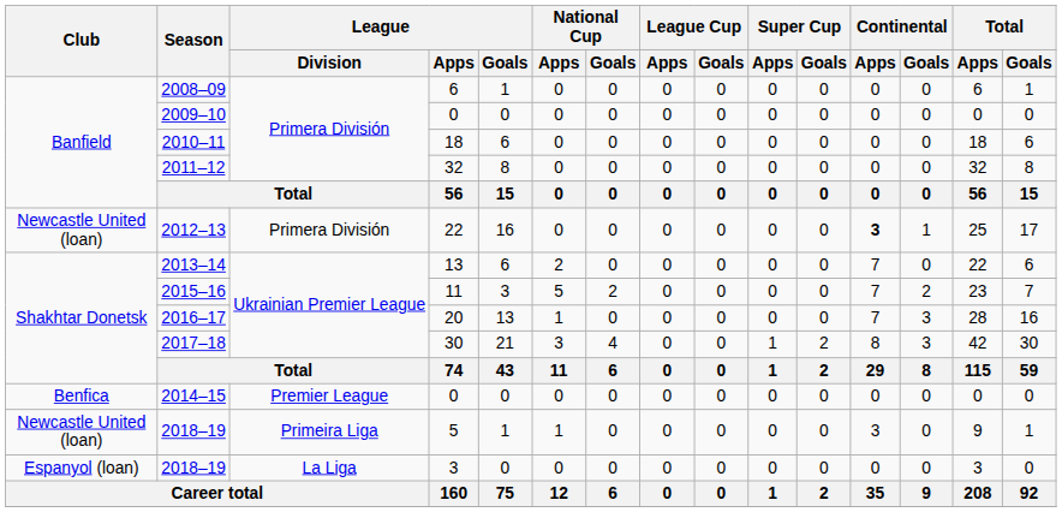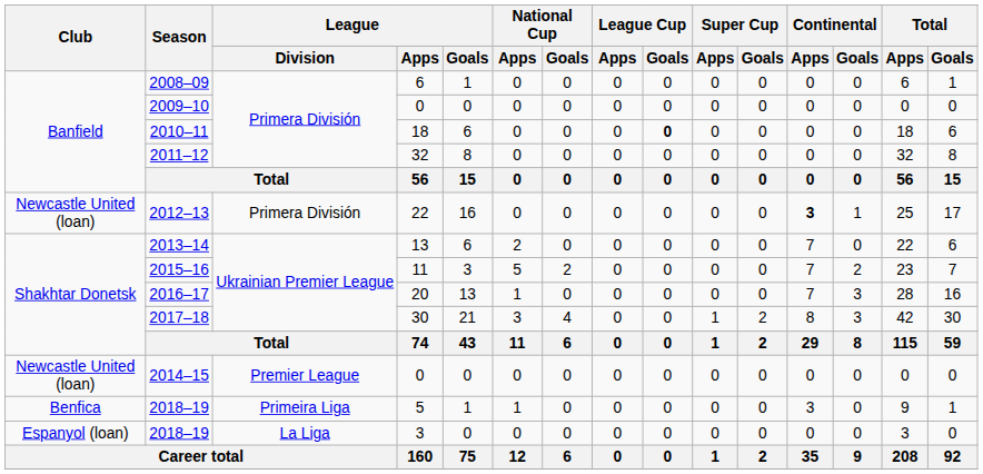 <table class="wikitable" style="text-align:center">
 <tr>
 <th rowspan=2 width=140>Club</th>
 <th rowspan=2>Season</th>
 <th colspan=3>League</th>
 <th colspan=2>National Cup</th>
 <th colspan=2>League Cup</th>
 <th colspan=2>Super Cup</th>
 <th colspan=2>Continental</th>
 <th colspan=2>Total</th>
 </tr>
 <tr>
 <th>Division</th>
 <th width=40>Apps</th>
 <th width=40>Goals</th>
 <th width=45>Apps</th>
 <th width=45>Goals</th>
 <th width=45>Apps</th>
 <th width=45>Goals</th>
 <th width=40>Apps</th>
 <th width=40>Goals</th>
 <th width=40>Apps</th>
 <th width=40>Goals</th>
 <th width=40>Apps</th>
 <th width=40>Goals</th>
 </tr>
 <tr>
 <td rowspan=5><a href='#'>Banfield</a></td>
 <td><a href='#'>2008–09</a></td>
 <td rowspan=4><a href='#'>Primera División</a></td>
 <td>6</td>
 <td>1</td>
 <td>0</td>
 <td>0</td>
 <td>0</td>
 <td>0</td>
 <td>0</td>
 <td>0</td>
 <td>0</td>
 <td>0</td>
 <td>6</td>
 <td>1</td>
 </tr>
 <tr>
 <td><a href='#'>2009–10</a></td>
 <td>0</td>
 <td>0</td>
 <td>0</td>
 <td>0</td>
 <td>0</td>
 <td>0</td>
 <td>0</td>
 <td>0</td>
 <td>0</td>
 <td>0</td>
 <td>0</td>
 <td>0</td>
 </tr>
 <tr>
 <td><a href='#'>2010–11</a></td>
 <td>18</td>
 <td>6</td>
 <td>0</td>
 <td>0</td>
 <td>0</td>
-<td>0</td>
+<td><strong>0</strong></td>
 <td>0</td>
 <td>0</td>
 <td>0</td>
 <td>0</td>
 <td>18</td>
 <td>6</td>
 </tr>
 <tr>
 <td><a href='#'>2011–12</a></td>
 <td>32</td>
 <td>8</td>
 <td>0</td>
 <td>0</td>
 <td>0</td>
 <td>0</td>
 <td>0</td>
 <td>0</td>
 <td>0</td>
 <td>0</td>
 <td>32</td>
 <td>8</td>
 </tr>
 <tr>
 <th colspan=2>Total</th>
 <th>56</th>
 <th>15</th>
 <th>0</th>
 <th>0</th>
 <th>0</th>
 <th>0</th>
 <th>0</th>
 <th>0</th>
 <th>0</th>
 <th>0</th>
 <th>56</th>
 <th>15</th>
 </tr>
 <tr>
 <td><a href='#'>Newcastle United</a> (loan)</td>
 <td><a href='#'>2012–13</a></td>
 <td>Primera División</td>
 <td>22</td>
 <td>16</td>
 <td>0</td>
 <td>0</td>
 <td>0</td>
 <td>0</td>
 <td>0</td>
 <td>0</td>
 <td><strong>3</strong></td>
 <td>1</td>
 <td>25</td>
 <td>17</td>
 </tr>
 <tr>
 <td rowspan=5><a href='#'>Shakhtar Donetsk</a></td>
 <td><a href='#'>2013–14</a></td>
 <td rowspan=4><a href='#'>Ukrainian Premier League</a></td>
 <td>13</td>
 <td>6</td>
 <td>2</td>
 <td>0</td>
 <td>0</td>
 <td>0</td>
 <td>0</td>
 <td>0</td>
 <td>7</td>
 <td>0</td>
 <td>22</td>
 <td>6</td>
 </tr>
 <tr>
 <td><a href='#'>2015–16</a></td>
 <td>11</td>
 <td>3</td>
 <td>5</td>
 <td>2</td>
 <td>0</td>
 <td>0</td>
 <td>0</td>
 <td>0</td>
 <td>7</td>
 <td>2</td>
 <td>23</td>
 <td>7</td>
 </tr>
 <tr>
 <td><a href='#'>2016–17</a></td>
 <td>20</td>
 <td>13</td>
 <td>1</td>
 <td>0</td>
 <td>0</td>
 <td>0</td>
 <td>0</td>
 <td>0</td>
 <td>7</td>
 <td>3</td>
 <td>28</td>
 <td>16</td>
 </tr>
 <tr>
 <td><a href='#'>2017–18</a></td>
 <td>30</td>
 <td>21</td>
 <td>3</td>
 <td>4</td>
 <td>0</td>
 <td>0</td>
 <td>1</td>
 <td>2</td>
 <td>8</td>
 <td>3</td>
 <td>42</td>
 <td>30</td>
 </tr>
 <tr>
 <th colspan=2>Total</th>
 <th>74</th>
 <th>43</th>
 <th>11</th>
 <th>6</th>
 <th>0</th>
 <th>0</th>
 <th>1</th>
 <th>2</th>
 <th>29</th>
 <th>8</th>
 <th>115</th>
 <th>59</th>
 </tr>
 <tr>
-<td><a href='#'>Benfica</a></td>
+<td><a href='#'>Newcastle United</a> (loan)</td>
 <td><a href='#'>2014–15</a></td>
 <td><a href='#'>Premier League</a></td>
 <td>0</td>
 <td>0</td>
 <td>0</td>
 <td>0</td>
 <td>0</td>
 <td>0</td>
 <td>0</td>
 <td>0</td>
 <td>0</td>
 <td>0</td>
 <td>0</td>
 <td>0</td>
 </tr>
 <tr>
-<td><a href='#'>Newcastle United</a> (loan)</td>
+<td><a href='#'>Benfica</a></td>
 <td><a href='#'>2018–19</a></td>
 <td><a href='#'>Primeira Liga</a></td>
 <td>5</td>
 <td>1</td>
 <td>1</td>
 <td>0</td>
 <td>0</td>
 <td>0</td>
 <td>0</td>
 <td>0</td>
 <td>3</td>
 <td>0</td>
 <td>9</td>
 <td>1</td>
 </tr>
 <tr>
 <td><a href='#'>Espanyol</a> (loan)</td>
 <td><a href='#'>2018–19</a></td>
 <td><a href='#'>La Liga</a></td>
 <td>3</td>
 <td>0</td>
 <td>0</td>
 <td>0</td>
 <td>0</td>
 <td>0</td>
 <td>0</td>
 <td>0</td>
 <td>0</td>
 <td>0</td>
 <td>3</td>
 <td>0</td>
 </tr>
 <tr>
 <th colspan=3>Career total</th>
 <th>160</th>
 <th>75</th>
 <th>12</th>
 <th>6</th>
 <th>0</th>
 <th>0</th>
 <th>1</th>
 <th>2</th>
 <th>35</th>
 <th>9</th>
 <th>208</th>
 <th>92</th>
 </tr>
 <tr>
 </tr>
 </table>
